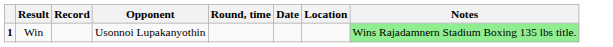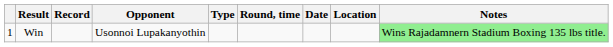 <table class="wikitable" style="text-align:center; font-size:95%">
 <tr>
 <th></th>
 <th>Result</th>
 <th>Record</th>
 <th>Opponent</th>
+<th>Type</th>
 <th>Round, time</th>
 <th>Date</th>
 <th>Location</th>
 <th>Notes</th>
 </tr>
 <tr>
-<td><strong>1</strong></td>
+<td>1</td>
 <td>Win</td>
 <td></td>
 <td style="text-align:left;"> Usonnoi Lupakanyothin</td>
+<td></td>
 <td></td>
 <td></td>
 <td style="text-align:left;"> </td>
 <td style="background: lightgreen; text-align:left;">Wins Rajadamnern Stadium Boxing 135 lbs title.</td>
 </tr>
 </table>
